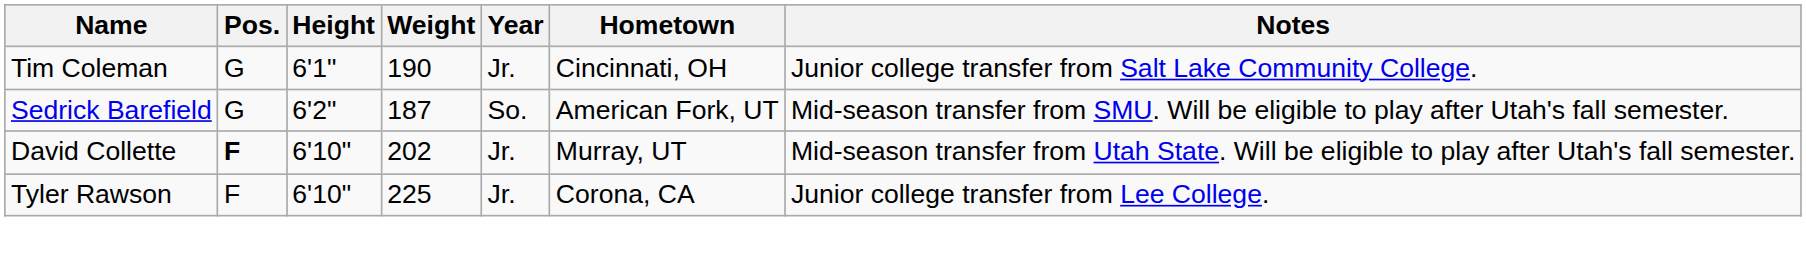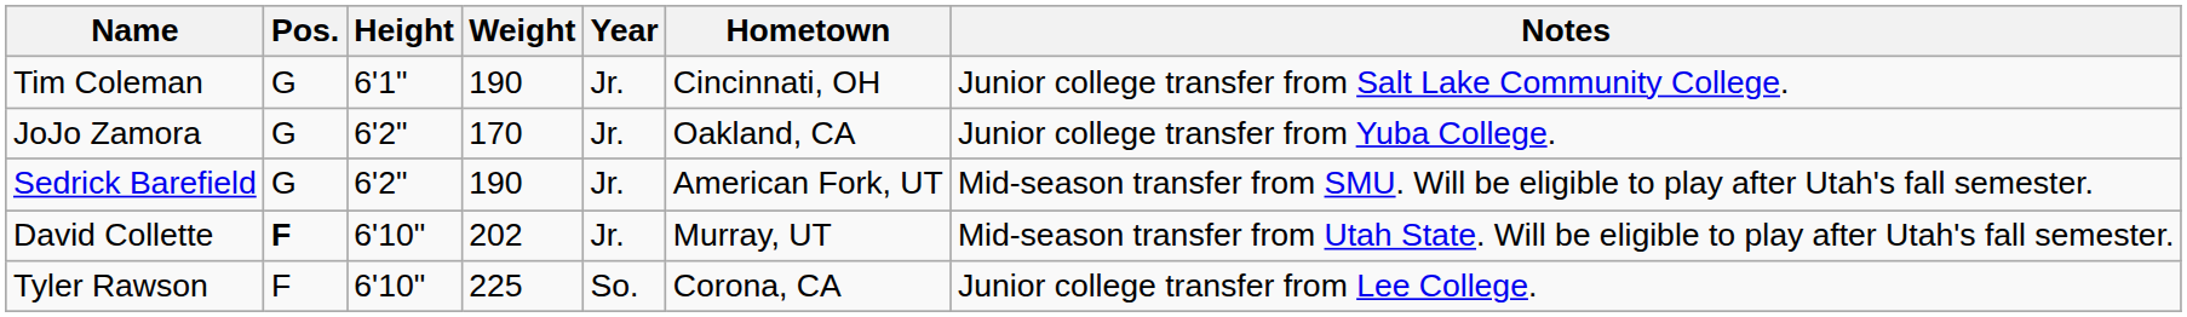 <table class="wikitable sortable" border="1">
 <tr>
 <th>Name</th>
 <th>Pos.</th>
 <th>Height</th>
 <th>Weight</th>
 <th>Year</th>
 <th>Hometown</th>
 <th class="unsortable">Notes</th>
 </tr>
 <tr>
 <td sortname>Tim Coleman</td>
 <td>G</td>
 <td>6'1"</td>
 <td>190</td>
 <td>Jr.</td>
 <td>Cincinnati, OH</td>
 <td>Junior college transfer from <a href='#'>Salt Lake Community College</a>.</td>
 </tr>
 <tr>
+<td sortname>JoJo Zamora</td>
+<td>G</td>
+<td>6'2"</td>
+<td>170</td>
+<td>Jr.</td>
+<td>Oakland, CA</td>
+<td>Junior college transfer from <a href='#'>Yuba College</a>.</td>
+</tr>
+<tr>
 <td sortname><a href='#'>Sedrick Barefield</a></td>
 <td>G</td>
 <td>6'2"</td>
-<td>187</td>
-<td>So.</td>
+<td>190</td>
+<td>Jr.</td>
 <td>American Fork, UT</td>
 <td>Mid-season transfer from <a href='#'>SMU</a>. Will be eligible to play after Utah's fall semester.</td>
 </tr>
 <tr>
 <td sortname>David Collette</td>
 <td><strong>F</strong></td>
 <td>6'10"</td>
 <td>202</td>
 <td>Jr.</td>
 <td>Murray, UT</td>
 <td>Mid-season transfer from <a href='#'>Utah State</a>. Will be eligible to play after Utah's fall semester.</td>
 </tr>
 <tr>
 <td sortname>Tyler Rawson</td>
 <td>F</td>
 <td>6'10"</td>
 <td>225</td>
-<td>Jr.</td>
+<td>So.</td>
 <td>Corona, CA</td>
 <td>Junior college transfer from <a href='#'>Lee College</a>.</td>
 </tr>
 </table>
